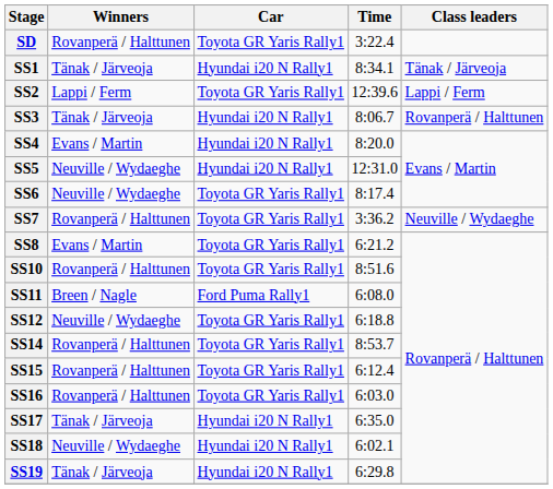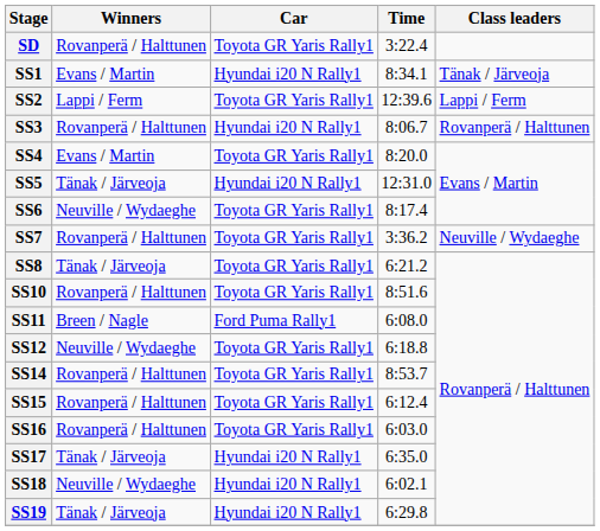 <table class="wikitable" style="font-size:85%">
 <tr>
 <th>Stage</th>
 <th>Winners</th>
 <th>Car</th>
 <th>Time</th>
 <th>Class leaders</th>
 </tr>
 <tr>
 <th><a href='#'>SD</a></th>
 <td><a href='#'>Rovanperä</a> / <a href='#'>Halttunen</a></td>
 <td><a href='#'>Toyota GR Yaris Rally1</a></td>
 <td align="center">3:22.4</td>
 <td></td>
 </tr>
 <tr>
 <th>SS1</th>
-<td><a href='#'>Tänak</a> / <a href='#'>Järveoja</a></td>
+<td><a href='#'>Evans</a> / <a href='#'>Martin</a></td>
 <td><a href='#'>Hyundai i20 N Rally1</a></td>
 <td align="center">8:34.1</td>
 <td><a href='#'>Tänak</a> / <a href='#'>Järveoja</a></td>
 </tr>
 <tr>
 <th>SS2</th>
 <td><a href='#'>Lappi</a> / <a href='#'>Ferm</a></td>
 <td><a href='#'>Toyota GR Yaris Rally1</a></td>
 <td align="center">12:39.6</td>
 <td><a href='#'>Lappi</a> / <a href='#'>Ferm</a></td>
 </tr>
 <tr>
 <th>SS3</th>
-<td><a href='#'>Tänak</a> / <a href='#'>Järveoja</a></td>
+<td><a href='#'>Rovanperä</a> / <a href='#'>Halttunen</a></td>
 <td><a href='#'>Hyundai i20 N Rally1</a></td>
 <td align="center">8:06.7</td>
 <td><a href='#'>Rovanperä</a> / <a href='#'>Halttunen</a></td>
 </tr>
 <tr>
 <th>SS4</th>
 <td><a href='#'>Evans</a> / <a href='#'>Martin</a></td>
-<td><a href='#'>Hyundai i20 N Rally1</a></td>
+<td><a href='#'>Toyota GR Yaris Rally1</a></td>
 <td align="center">8:20.0</td>
 <td rowspan="3"><a href='#'>Evans</a> / <a href='#'>Martin</a></td>
 </tr>
 <tr>
 <th>SS5</th>
-<td><a href='#'>Neuville</a> / <a href='#'>Wydaeghe</a></td>
+<td><a href='#'>Tänak</a> / <a href='#'>Järveoja</a></td>
 <td><a href='#'>Hyundai i20 N Rally1</a></td>
 <td align="center">12:31.0</td>
 </tr>
 <tr>
 <th>SS6</th>
 <td><a href='#'>Neuville</a> / <a href='#'>Wydaeghe</a></td>
 <td><a href='#'>Toyota GR Yaris Rally1</a></td>
 <td align="center">8:17.4</td>
 </tr>
 <tr>
 <th>SS7</th>
 <td><a href='#'>Rovanperä</a> / <a href='#'>Halttunen</a></td>
 <td><a href='#'>Toyota GR Yaris Rally1</a></td>
 <td align="center">3:36.2</td>
 <td><a href='#'>Neuville</a> / <a href='#'>Wydaeghe</a></td>
 </tr>
 <tr>
 <th>SS8</th>
-<td><a href='#'>Evans</a> / <a href='#'>Martin</a></td>
+<td><a href='#'>Tänak</a> / <a href='#'>Järveoja</a></td>
 <td><a href='#'>Toyota GR Yaris Rally1</a></td>
 <td align="center">6:21.2</td>
 <td rowspan="10"><a href='#'>Rovanperä</a> / <a href='#'>Halttunen</a></td>
 </tr>
 <tr>
 <th>SS10</th>
 <td><a href='#'>Rovanperä</a> / <a href='#'>Halttunen</a></td>
 <td><a href='#'>Toyota GR Yaris Rally1</a></td>
 <td align="center">8:51.6</td>
 </tr>
 <tr>
 <th>SS11</th>
 <td><a href='#'>Breen</a> / <a href='#'>Nagle</a></td>
 <td><a href='#'>Ford Puma Rally1</a></td>
 <td align="center">6:08.0</td>
 </tr>
 <tr>
 <th>SS12</th>
 <td><a href='#'>Neuville</a> / <a href='#'>Wydaeghe</a></td>
 <td><a href='#'>Toyota GR Yaris Rally1</a></td>
 <td align="center">6:18.8</td>
 </tr>
 <tr>
 <th>SS14</th>
 <td><a href='#'>Rovanperä</a> / <a href='#'>Halttunen</a></td>
 <td><a href='#'>Toyota GR Yaris Rally1</a></td>
 <td align="center">8:53.7</td>
 </tr>
 <tr>
 <th>SS15</th>
 <td><a href='#'>Rovanperä</a> / <a href='#'>Halttunen</a></td>
 <td><a href='#'>Toyota GR Yaris Rally1</a></td>
 <td align="center">6:12.4</td>
 </tr>
 <tr>
 <th>SS16</th>
 <td><a href='#'>Rovanperä</a> / <a href='#'>Halttunen</a></td>
 <td><a href='#'>Toyota GR Yaris Rally1</a></td>
 <td align="center">6:03.0</td>
 </tr>
 <tr>
 <th>SS17</th>
 <td><a href='#'>Tänak</a> / <a href='#'>Järveoja</a></td>
 <td><a href='#'>Hyundai i20 N Rally1</a></td>
 <td align="center">6:35.0</td>
 </tr>
 <tr>
 <th>SS18</th>
 <td><a href='#'>Neuville</a> / <a href='#'>Wydaeghe</a></td>
 <td><a href='#'>Hyundai i20 N Rally1</a></td>
 <td align="center">6:02.1</td>
 </tr>
 <tr>
 <th><a href='#'>SS19</a></th>
 <td><a href='#'>Tänak</a> / <a href='#'>Järveoja</a></td>
 <td><a href='#'>Hyundai i20 N Rally1</a></td>
 <td align="center">6:29.8</td>
 </tr>
 <tr>
 </tr>
 </table>
